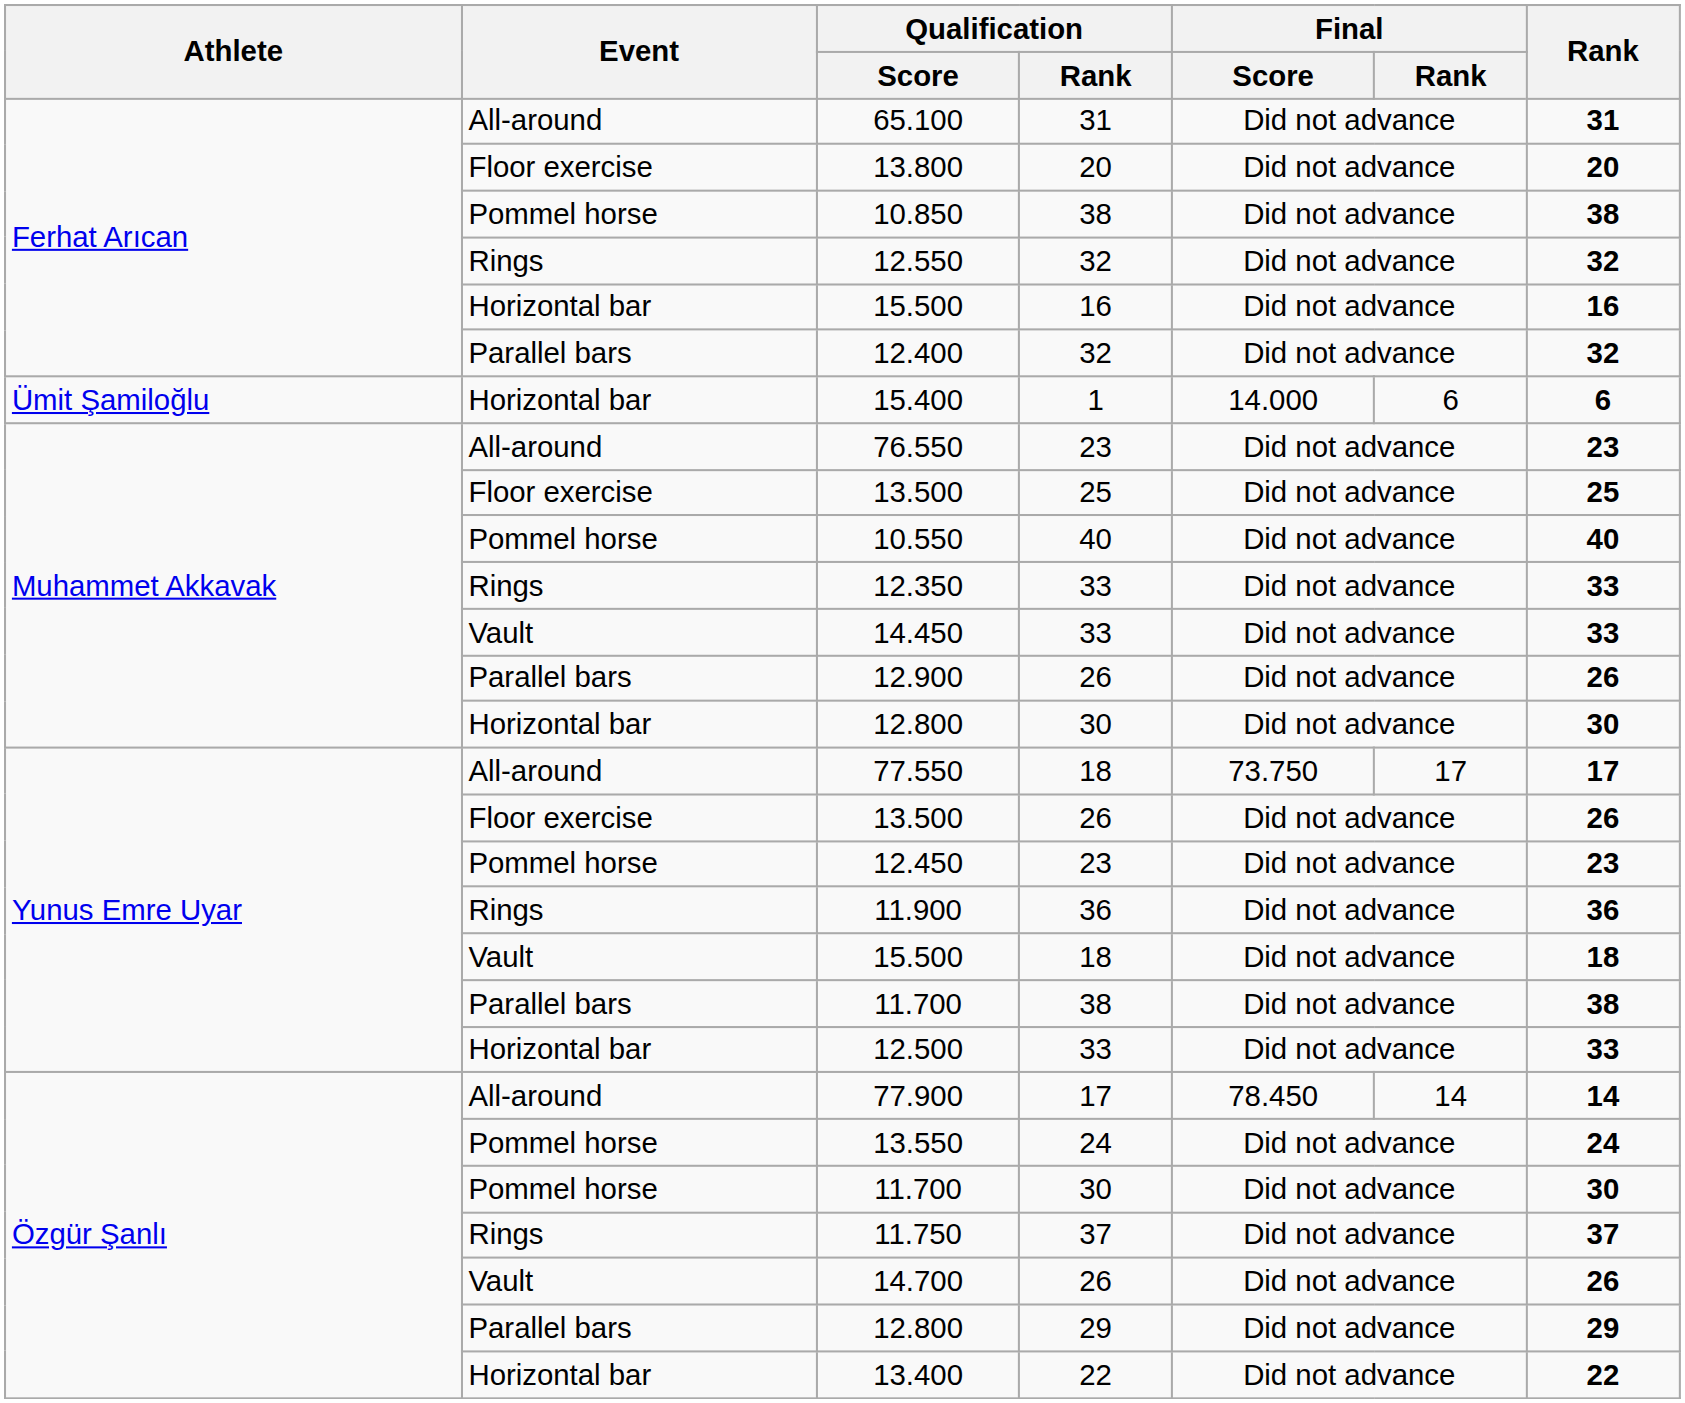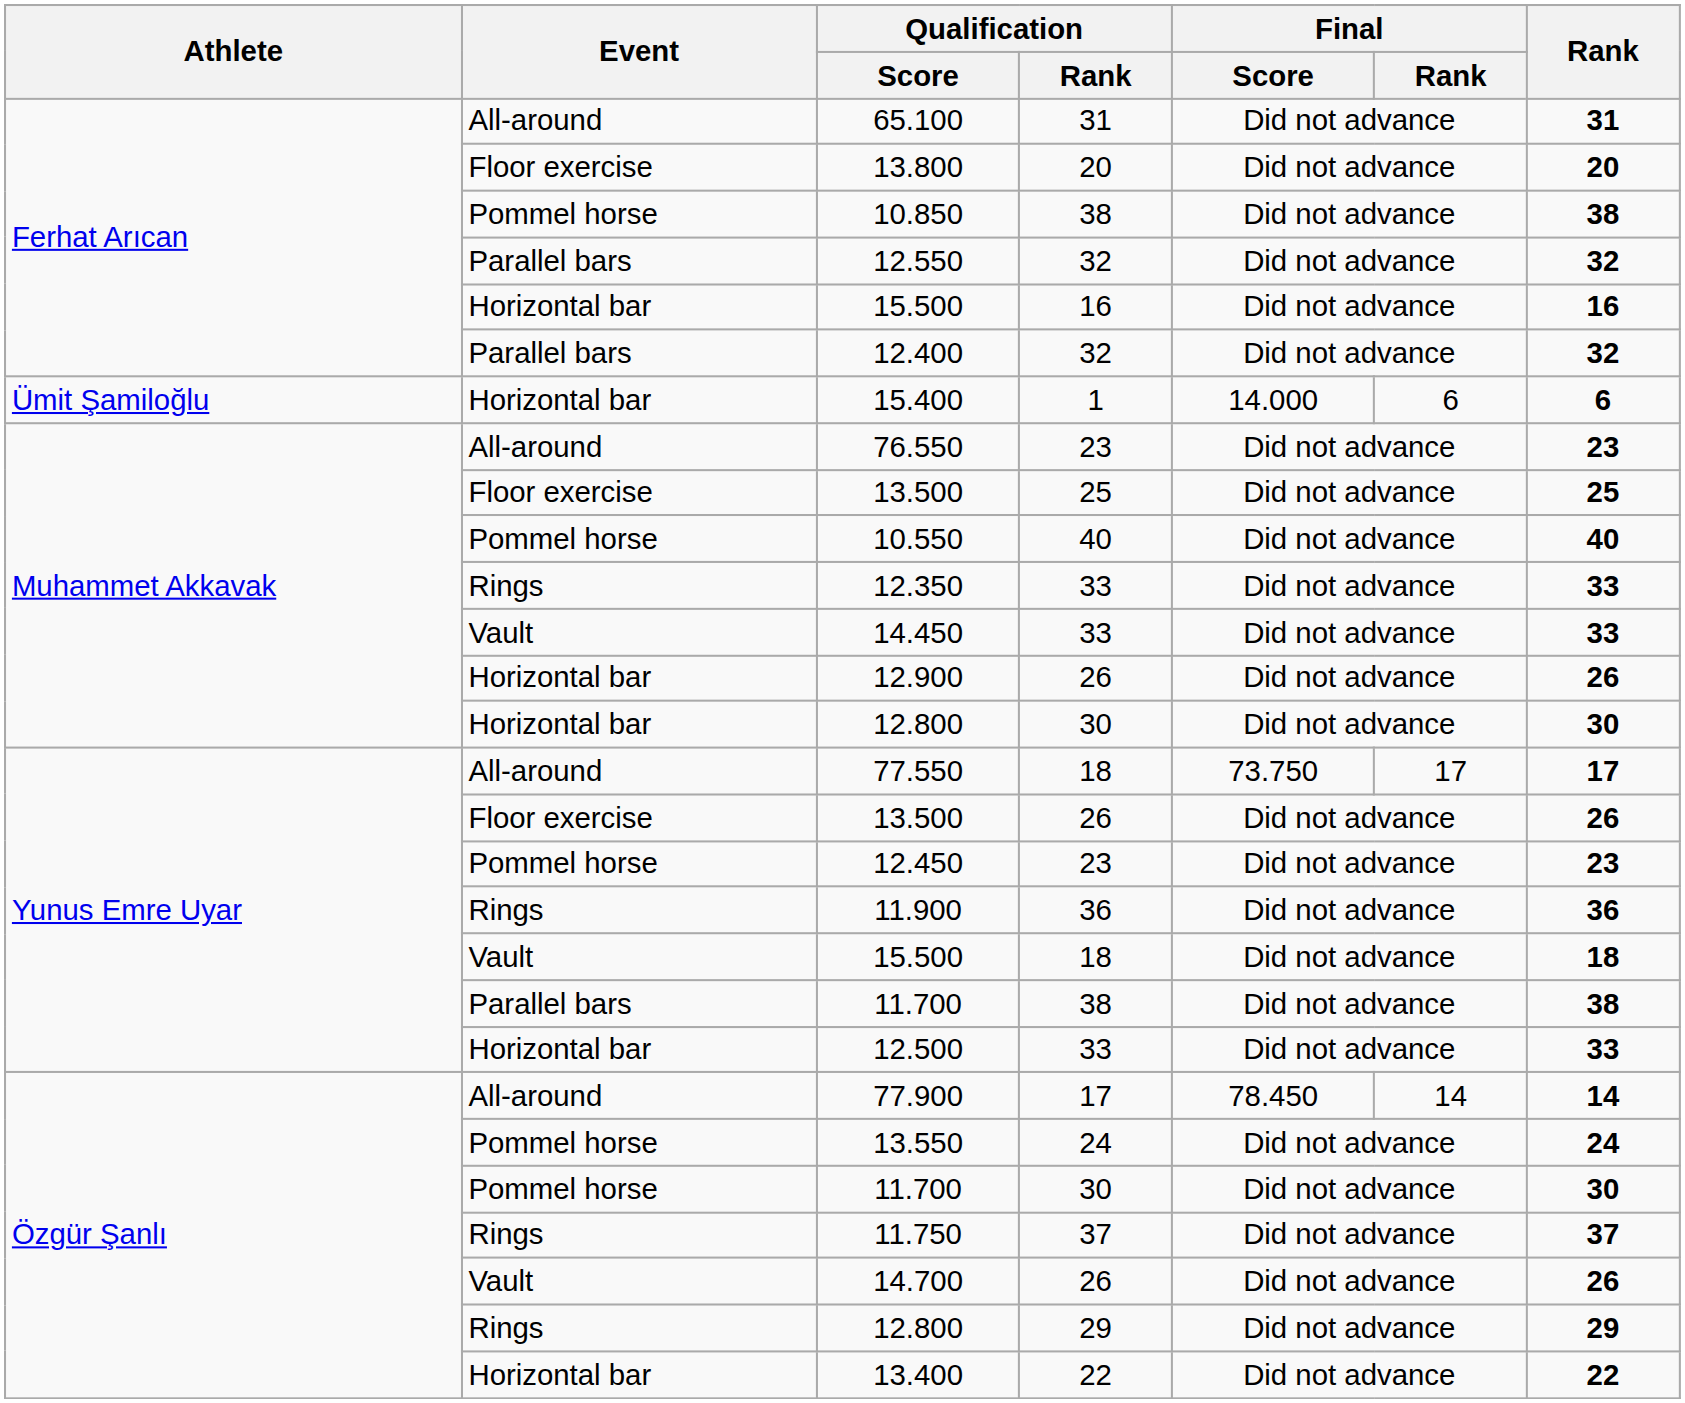 <table class="wikitable" width="65%" style="text-align:center; font-size:90%">
 <tr>
 <th rowspan="2" width="18%">Athlete</th>
 <th rowspan="2" width="14%">Event</th>
 <th colspan="2" width="14%">Qualification</th>
 <th colspan="2" width="14%">Final</th>
 <th rowspan="2" width="6%">Rank</th>
 </tr>
 <tr>
 <th width="8%">Score</th>
 <th>Rank</th>
 <th width="8%">Score</th>
 <th>Rank</th>
 </tr>
 <tr>
 <td rowspan=6 align="left"><a href='#'>Ferhat Arıcan</a></td>
 <td align="left">All-around</td>
 <td>65.100</td>
 <td>31</td>
 <td colspan=2>Did not advance</td>
 <td><strong>31</strong></td>
 </tr>
 <tr>
 <td align="left">Floor exercise</td>
 <td>13.800</td>
 <td>20</td>
 <td colspan=2>Did not advance</td>
 <td><strong>20</strong></td>
 </tr>
 <tr>
 <td align="left">Pommel horse</td>
 <td>10.850</td>
 <td>38</td>
 <td colspan=2>Did not advance</td>
 <td><strong>38</strong></td>
 </tr>
 <tr>
-<td align="left">Rings</td>
+<td align="left">Parallel bars</td>
 <td>12.550</td>
 <td>32</td>
 <td colspan=2>Did not advance</td>
 <td><strong>32</strong></td>
 </tr>
 <tr>
 <td align="left">Horizontal bar</td>
 <td>15.500</td>
 <td>16</td>
 <td colspan=2>Did not advance</td>
 <td><strong>16</strong></td>
 </tr>
 <tr>
 <td align="left">Parallel bars</td>
 <td>12.400</td>
 <td>32</td>
 <td colspan=2>Did not advance</td>
 <td><strong>32</strong></td>
 </tr>
 <tr>
 <td rowspan=1 align="left"><a href='#'>Ümit Şamiloğlu</a></td>
 <td align="left">Horizontal bar</td>
 <td>15.400</td>
 <td>1 <strong></strong></td>
 <td>14.000</td>
 <td>6</td>
 <td><strong>6</strong></td>
 </tr>
 <tr>
 <td rowspan=7 align="left"><a href='#'>Muhammet Akkavak</a></td>
 <td align="left">All-around</td>
 <td>76.550</td>
 <td>23</td>
 <td colspan=2>Did not advance</td>
 <td><strong>23</strong></td>
 </tr>
 <tr>
 <td align="left">Floor exercise</td>
 <td>13.500</td>
 <td>25</td>
 <td colspan=2>Did not advance</td>
 <td><strong>25</strong></td>
 </tr>
 <tr>
 <td align="left">Pommel horse</td>
 <td>10.550</td>
 <td>40</td>
 <td colspan=2>Did not advance</td>
 <td><strong>40</strong></td>
 </tr>
 <tr>
 <td align="left">Rings</td>
 <td>12.350</td>
 <td>33</td>
 <td colspan=2>Did not advance</td>
 <td><strong>33</strong></td>
 </tr>
 <tr>
 <td align="left">Vault</td>
 <td>14.450</td>
 <td>33</td>
 <td colspan=2>Did not advance</td>
 <td><strong>33</strong></td>
 </tr>
 <tr>
-<td align="left">Parallel bars</td>
+<td align="left">Horizontal bar</td>
 <td>12.900</td>
 <td>26</td>
 <td colspan=2>Did not advance</td>
 <td><strong>26</strong></td>
 </tr>
 <tr>
 <td align="left">Horizontal bar</td>
 <td>12.800</td>
 <td>30</td>
 <td colspan=2>Did not advance</td>
 <td><strong>30</strong></td>
 </tr>
 <tr>
 <td rowspan=7 align="left"><a href='#'>Yunus Emre Uyar</a></td>
 <td align="left">All-around</td>
 <td>77.550</td>
 <td>18 <strong></strong></td>
 <td>73.750</td>
 <td>17</td>
 <td><strong>17</strong></td>
 </tr>
 <tr>
 <td align="left">Floor exercise</td>
 <td>13.500</td>
 <td>26</td>
 <td colspan=2>Did not advance</td>
 <td><strong>26</strong></td>
 </tr>
 <tr>
 <td align="left">Pommel horse</td>
 <td>12.450</td>
 <td>23</td>
 <td colspan=2>Did not advance</td>
 <td><strong>23</strong></td>
 </tr>
 <tr>
 <td align="left">Rings</td>
 <td>11.900</td>
 <td>36</td>
 <td colspan=2>Did not advance</td>
 <td><strong>36</strong></td>
 </tr>
 <tr>
 <td align="left">Vault</td>
 <td>15.500</td>
 <td>18</td>
 <td colspan=2>Did not advance</td>
 <td><strong>18</strong></td>
 </tr>
 <tr>
 <td align="left">Parallel bars</td>
 <td>11.700</td>
 <td>38</td>
 <td colspan=2>Did not advance</td>
 <td><strong>38</strong></td>
 </tr>
 <tr>
 <td align="left">Horizontal bar</td>
 <td>12.500</td>
 <td>33</td>
 <td colspan=2>Did not advance</td>
 <td><strong>33</strong></td>
 </tr>
 <tr>
 <td rowspan=7 align="left"><a href='#'>Özgür Şanlı</a></td>
 <td align="left">All-around</td>
 <td>77.900</td>
 <td>17 <strong></strong></td>
 <td>78.450</td>
 <td>14</td>
 <td><strong>14</strong></td>
 </tr>
 <tr>
 <td align="left">Pommel horse</td>
 <td>13.550</td>
 <td>24</td>
 <td colspan=2>Did not advance</td>
 <td><strong>24</strong></td>
 </tr>
 <tr>
 <td align="left">Pommel horse</td>
 <td>11.700</td>
 <td>30</td>
 <td colspan=2>Did not advance</td>
 <td><strong>30</strong></td>
 </tr>
 <tr>
 <td align="left">Rings</td>
 <td>11.750</td>
 <td>37</td>
 <td colspan=2>Did not advance</td>
 <td><strong>37</strong></td>
 </tr>
 <tr>
 <td align="left">Vault</td>
 <td>14.700</td>
 <td>26</td>
 <td colspan=2>Did not advance</td>
 <td><strong>26</strong></td>
 </tr>
 <tr>
-<td align="left">Parallel bars</td>
+<td align="left">Rings</td>
 <td>12.800</td>
 <td>29</td>
 <td colspan=2>Did not advance</td>
 <td><strong>29</strong></td>
 </tr>
 <tr>
 <td align="left">Horizontal bar</td>
 <td>13.400</td>
 <td>22</td>
 <td colspan=2>Did not advance</td>
 <td><strong>22</strong></td>
 </tr>
 </table>
